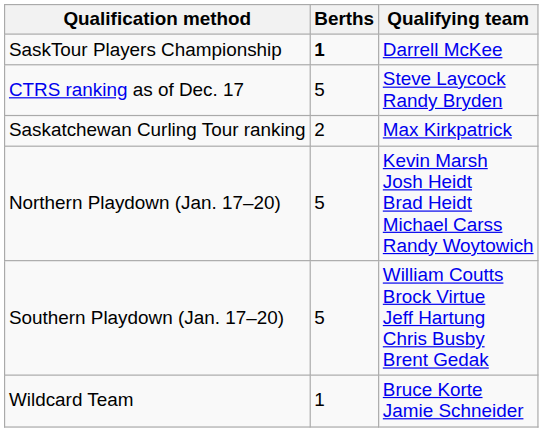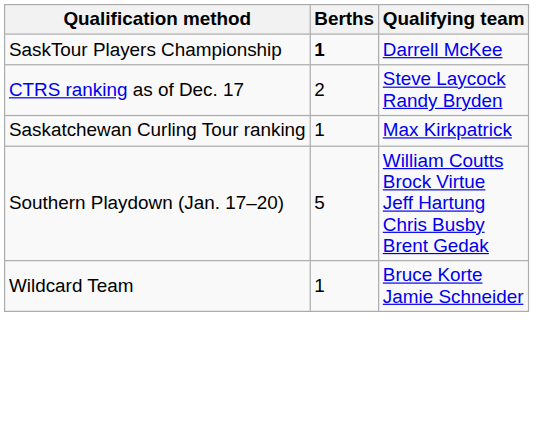 <table class=wikitable>
 <tr>
 <th>Qualification method</th>
 <th>Berths</th>
 <th>Qualifying team</th>
 </tr>
 <tr>
 <td>SaskTour Players Championship</td>
 <td><strong>1</strong></td>
 <td><a href='#'>Darrell McKee</a></td>
 </tr>
 <tr>
 <td><a href='#'>CTRS ranking</a> as of Dec. 17</td>
-<td>5</td>
+<td>2</td>
 <td><a href='#'>Steve Laycock</a> <br> <a href='#'>Randy Bryden</a></td>
 </tr>
 <tr>
 <td>Saskatchewan Curling Tour ranking</td>
-<td>2</td>
+<td>1</td>
 <td><a href='#'>Max Kirkpatrick</a></td>
-</tr>
-<tr>
-<td>Northern Playdown (Jan. 17–20)</td>
-<td>5</td>
-<td><a href='#'>Kevin Marsh</a> <br> <a href='#'>Josh Heidt</a> <br> <a href='#'>Brad Heidt</a> <br> <a href='#'>Michael Carss</a> <br> <a href='#'>Randy Woytowich</a></td>
 </tr>
 <tr>
 <td>Southern Playdown  (Jan. 17–20)</td>
 <td>5</td>
 <td><a href='#'>William Coutts</a> <br> <a href='#'>Brock Virtue</a> <br> <a href='#'>Jeff Hartung</a> <br> <a href='#'>Chris Busby</a> <br> <a href='#'>Brent Gedak</a></td>
 </tr>
 <tr>
 <td>Wildcard Team</td>
 <td>1</td>
 <td><a href='#'>Bruce Korte</a> <br> <a href='#'>Jamie Schneider</a></td>
 </tr>
 </table>
